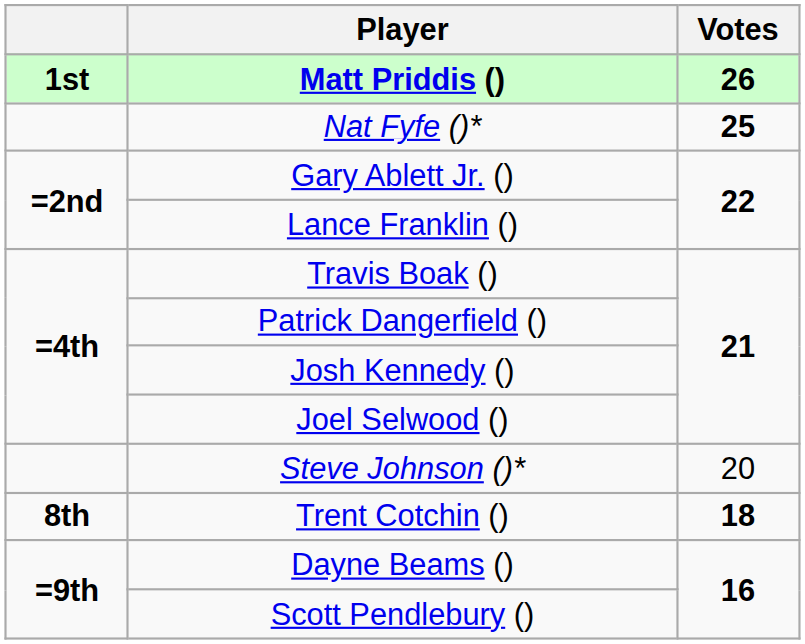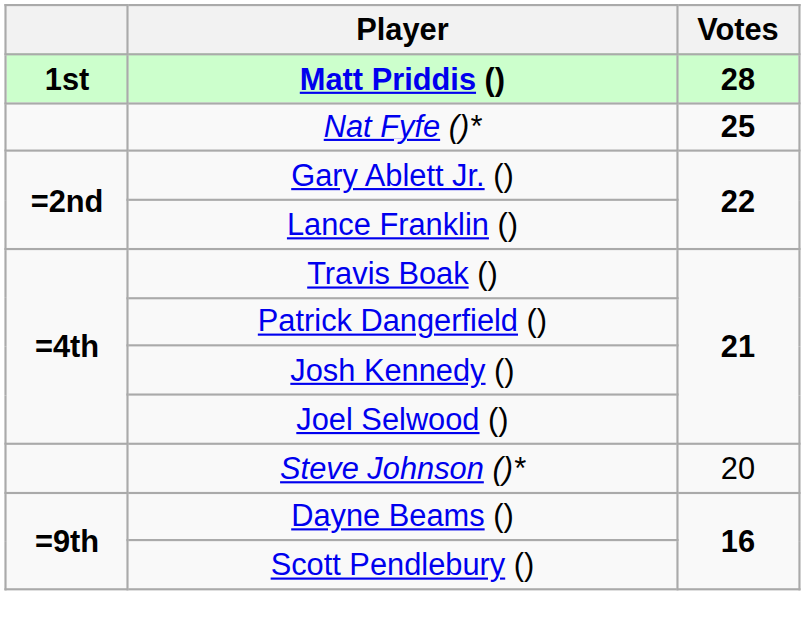 <table class="wikitable" style="margin:1em auto; text-align: center; font-size: 90%;">
 <tr>
 <th style="width:50px;"></th>
 <th style="width:250px;">Player</th>
 <th style="width:50px;">Votes</th>
 </tr>
 <tr style="background:#cfc; font-weight:bold;">
 <td><strong>1st</strong></td>
 <td><a href='#'>Matt Priddis</a> ()</td>
-<td><strong>26</strong></td>
+<td><strong>28</strong></td>
 </tr>
 <tr>
 <td></td>
 <td><em><a href='#'>Nat Fyfe</a> ()*</em></td>
 <td><strong>25</strong></td>
 </tr>
 <tr>
 <td rowspan=2><strong>=2nd</strong></td>
 <td><a href='#'>Gary Ablett Jr.</a> ()</td>
 <td rowspan=2><strong>22</strong></td>
 </tr>
 <tr>
 <td><a href='#'>Lance Franklin</a> ()</td>
 </tr>
 <tr>
 <td rowspan=4><strong>=4th</strong></td>
 <td><a href='#'>Travis Boak</a> ()</td>
 <td rowspan=4><strong>21</strong></td>
 </tr>
 <tr>
 <td><a href='#'>Patrick Dangerfield</a> ()</td>
 </tr>
 <tr>
 <td><a href='#'>Josh Kennedy</a> ()</td>
 </tr>
 <tr>
 <td><a href='#'>Joel Selwood</a> ()</td>
 </tr>
 <tr>
 <td></td>
 <td><em><a href='#'>Steve Johnson</a> ()*</em></td>
 <td>20</td>
 </tr>
 <tr>
-<td><strong>8th</strong></td>
-<td><a href='#'>Trent Cotchin</a> ()</td>
-<td><strong>18</strong></td>
-</tr>
-<tr>
 <td rowspan=2><strong>=9th</strong></td>
 <td><a href='#'>Dayne Beams</a> ()</td>
 <td rowspan=2><strong>16</strong></td>
 </tr>
 <tr>
 <td><a href='#'>Scott Pendlebury</a> ()</td>
 </tr>
 </table>
